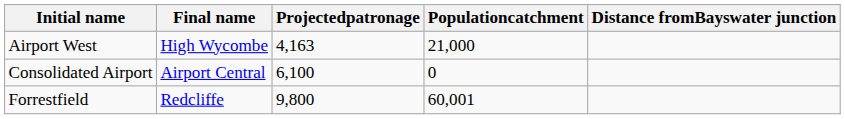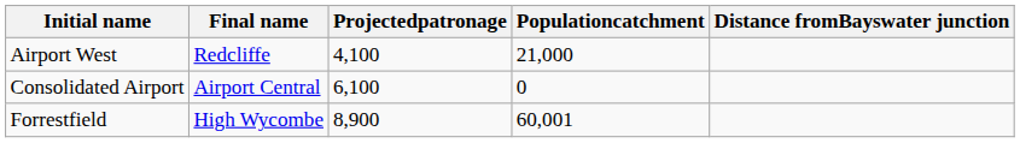 <table class="wikitable">
 <tr>
 <th>Initial name</th>
 <th>Final name</th>
 <th>Projectedpatronage</th>
 <th>Populationcatchment</th>
 <th>Distance fromBayswater junction</th>
 </tr>
 <tr>
 <td>Airport West</td>
-<td><a href='#'>High Wycombe</a></td>
-<td>4,163</td>
+<td><a href='#'>Redcliffe</a></td>
+<td>4,100</td>
 <td>21,000</td>
 <td></td>
 </tr>
 <tr>
 <td>Consolidated Airport</td>
 <td><a href='#'>Airport Central</a></td>
 <td>6,100</td>
 <td>0</td>
 <td></td>
 </tr>
 <tr>
 <td>Forrestfield</td>
-<td><a href='#'>Redcliffe</a></td>
-<td>9,800</td>
+<td><a href='#'>High Wycombe</a></td>
+<td>8,900</td>
 <td>60,001</td>
 <td></td>
 </tr>
 </table>
